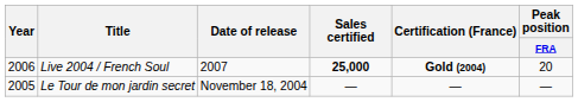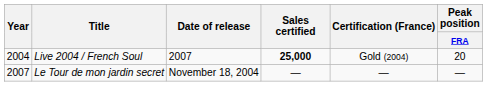 <table class="wikitable">
 <tr>
 <th rowspan="2">Year</th>
 <th rowspan="2">Title</th>
 <th rowspan="2">Date of release</th>
 <th width="100" rowspan="2">Sales certified</th>
 <th rowspan="2">Certification (France)</th>
 <th colspan="4">Peak position<br></th>
 </tr>
 <tr>
 <th width="40" align="center"><small><a href='#'>FRA</a></small></th>
 </tr>
 <tr>
-<td>2006</td>
+<td>2004</td>
 <td><em>Live 2004 / French Soul</em></td>
 <td>2007</td>
 <td align="center"><strong>25,000</strong></td>
-<td align="center"><strong>Gold <small>(2004)</small></strong></td>
+<td align="center">Gold <small>(2004)</small></td>
 <td align="center">20</td>
 </tr>
 <tr>
-<td>2005</td>
+<td>2007</td>
 <td><em>Le Tour de mon jardin secret</em></td>
 <td>November 18, 2004</td>
 <td align="center">—</td>
 <td align="center">—</td>
 <td align="center">—</td>
 </tr>
 </table>
